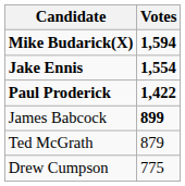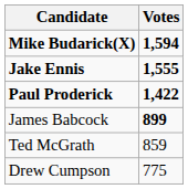 <table class="wikitable">
 <tr>
 <th>Candidate</th>
 <th>Votes</th>
 </tr>
 <tr>
 <td><strong>Mike Budarick(X)</strong></td>
 <td><strong>1,594</strong></td>
 </tr>
 <tr>
 <td><strong>Jake Ennis</strong></td>
-<td><strong>1,554</strong></td>
+<td><strong>1,555</strong></td>
 </tr>
 <tr>
 <td><strong>Paul Proderick</strong></td>
 <td><strong>1,422</strong></td>
 </tr>
 <tr>
 <td>James Babcock</td>
 <td><strong>899</strong></td>
 </tr>
 <tr>
 <td>Ted McGrath</td>
-<td>879</td>
+<td>859</td>
 </tr>
 <tr>
 <td>Drew Cumpson</td>
 <td>775</td>
 </tr>
 </table>
